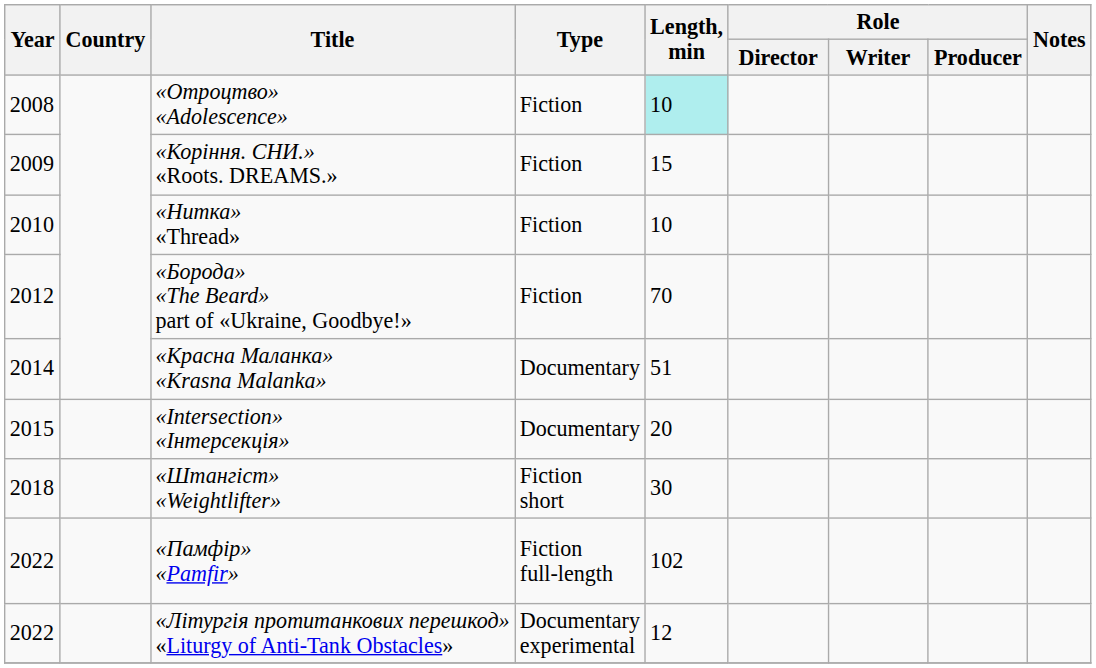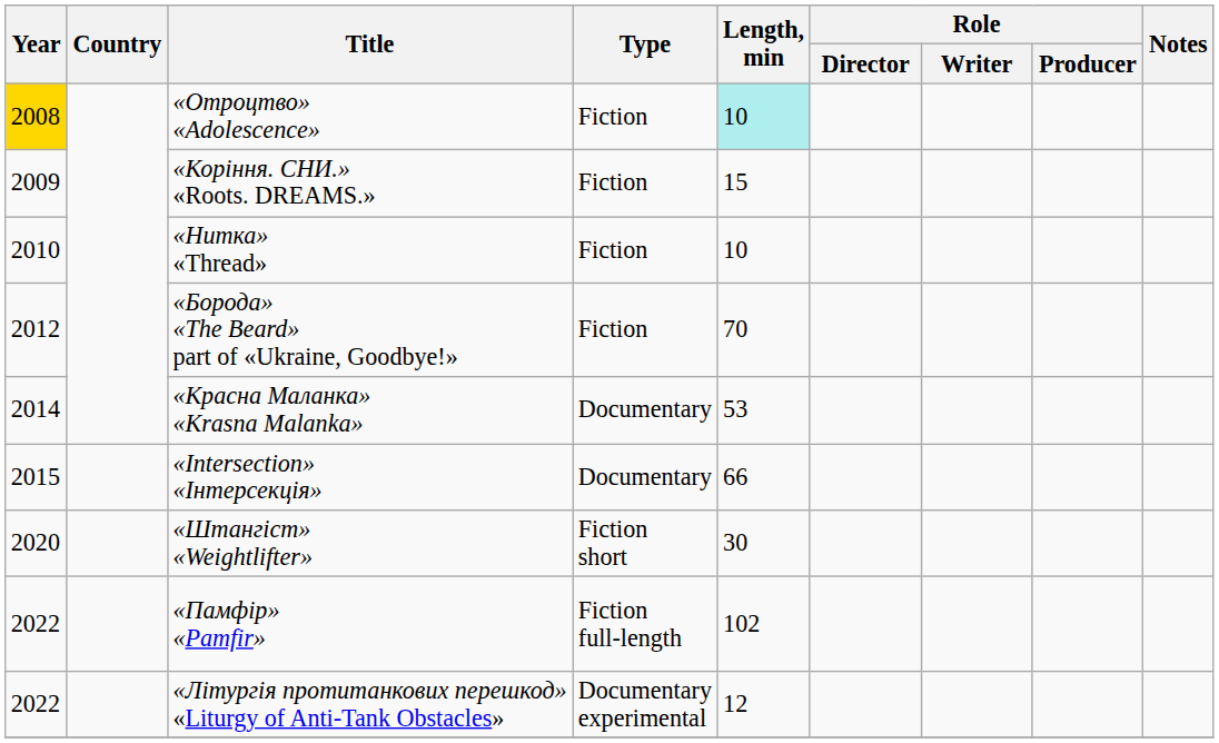 <table class="wikitable">
 <tr style="background:#ccc; text-align:center;">
 <th rowspan="2" style="width:33px;">Year</th>
 <th rowspan="2">Country</th>
 <th rowspan="2">Title</th>
 <th rowspan="2">Type</th>
 <th rowspan="2">Length,<br>min</th>
 <th colspan="3">Role</th>
 <th rowspan="2">Notes</th>
 </tr>
 <tr>
 <th width=65>Director</th>
 <th width=65>Writer</th>
 <th width=65>Producer</th>
 </tr>
 <tr>
-<td>2008</td>
+<td style="background: gold;">2008</td>
 <td rowspan=5></td>
 <td><em>«Отроцтво»<br>«Adolescence»</em></td>
 <td>Fiction</td>
 <td style="background: paleturquoise;">10</td>
 <td></td>
 <td></td>
 <td></td>
 <td></td>
 </tr>
 <tr>
 <td>2009</td>
 <td><em>«Коріння. СНИ.»</em><br>«Roots. DREAMS.»</td>
 <td>Fiction</td>
 <td>15</td>
 <td></td>
 <td></td>
 <td></td>
 <td></td>
 </tr>
 <tr>
 <td>2010</td>
 <td><em>«Нитка»</em><br>«Thread»</td>
 <td>Fiction</td>
 <td>10</td>
 <td></td>
 <td></td>
 <td></td>
 <td></td>
 </tr>
 <tr>
 <td>2012</td>
 <td><em>«Борода»<br>«The Beard»</em><br>part of «Ukraine, Goodbye!»</td>
 <td>Fiction</td>
 <td>70</td>
 <td></td>
 <td></td>
 <td></td>
 <td></td>
 </tr>
 <tr>
 <td>2014</td>
 <td><em>«Красна Маланка»<br>«Krasna Malanka»</em></td>
 <td>Documentary</td>
-<td>51</td>
+<td>53</td>
 <td></td>
 <td></td>
 <td></td>
 <td></td>
 </tr>
 <tr>
 <td>2015</td>
 <td><br></td>
 <td><em>«Intersection»<br>«Інтерсекція»</em></td>
 <td>Documentary</td>
-<td>20</td>
+<td>66</td>
 <td></td>
 <td></td>
 <td></td>
 <td></td>
 </tr>
 <tr>
-<td>2018</td>
+<td>2020</td>
 <td></td>
 <td><em>«Штангіст»<br>«Weightlifter»</em></td>
 <td>Fiction<br>short</td>
 <td>30</td>
 <td></td>
 <td></td>
 <td></td>
 <td></td>
 </tr>
 <tr>
 <td>2022</td>
 <td><br><br><br></td>
 <td><em>«Памфір»<br>«<a href='#'>Pamfir</a>»</em></td>
 <td>Fiction<br>full-length</td>
 <td>102</td>
 <td></td>
 <td></td>
 <td></td>
 <td></td>
 </tr>
 <tr>
 <td>2022</td>
 <td><br></td>
 <td><em>«Літургія протитанкових перешкод»</em><br>«<a href='#'>Liturgy of Anti-Tank Obstacles</a>»</td>
 <td>Documentary<br>experimental</td>
 <td>12</td>
 <td></td>
 <td></td>
 <td></td>
 <td></td>
 </tr>
 <tr>
 </tr>
 </table>
